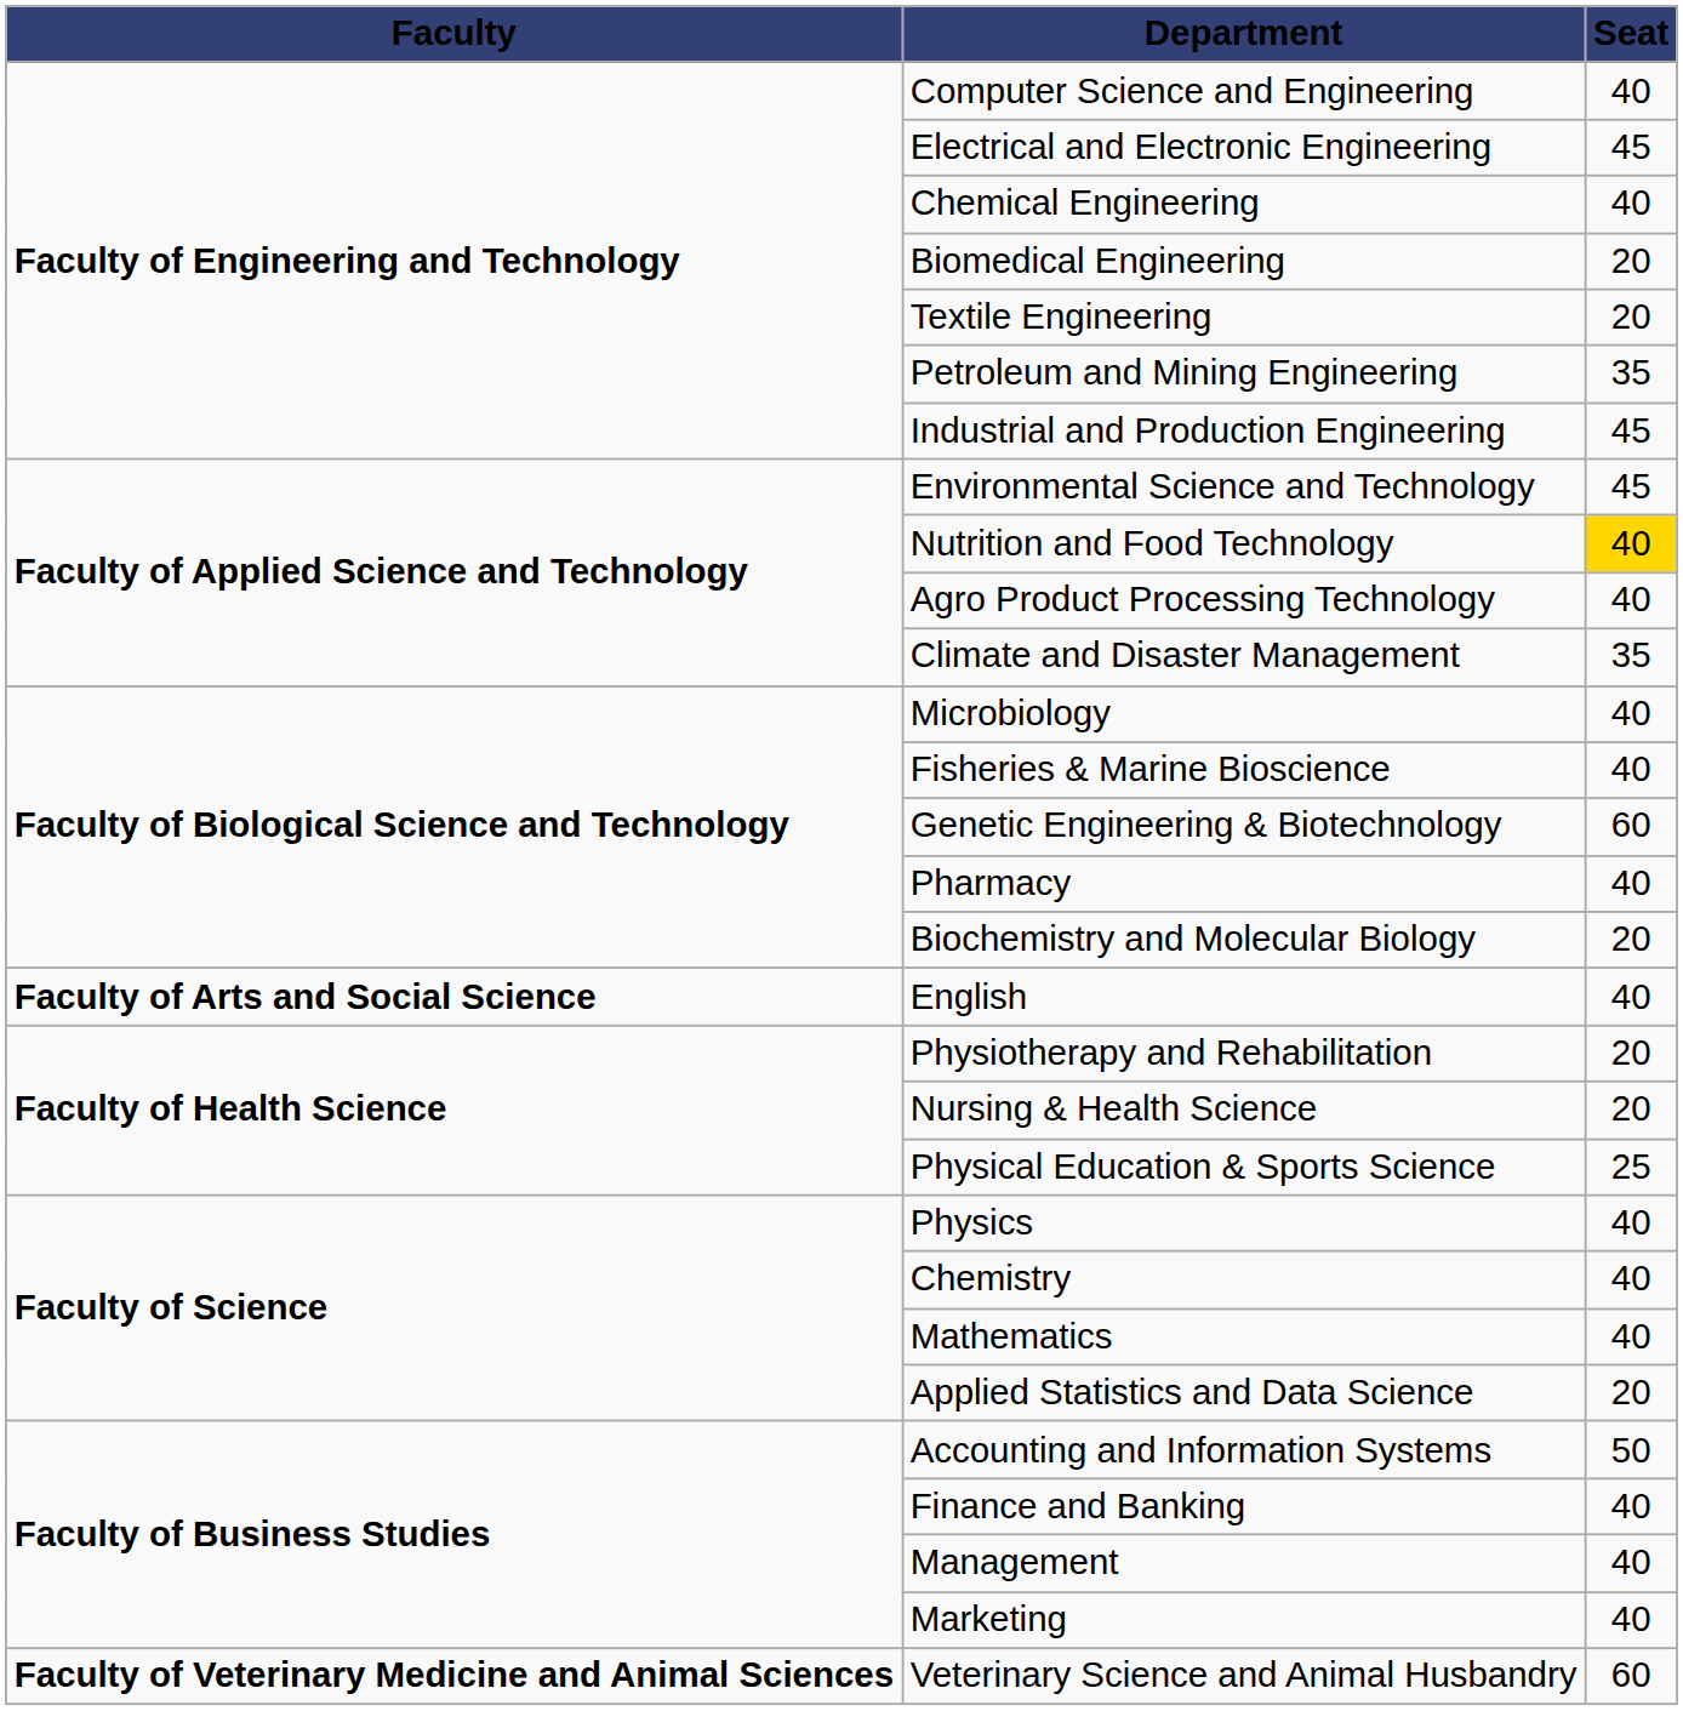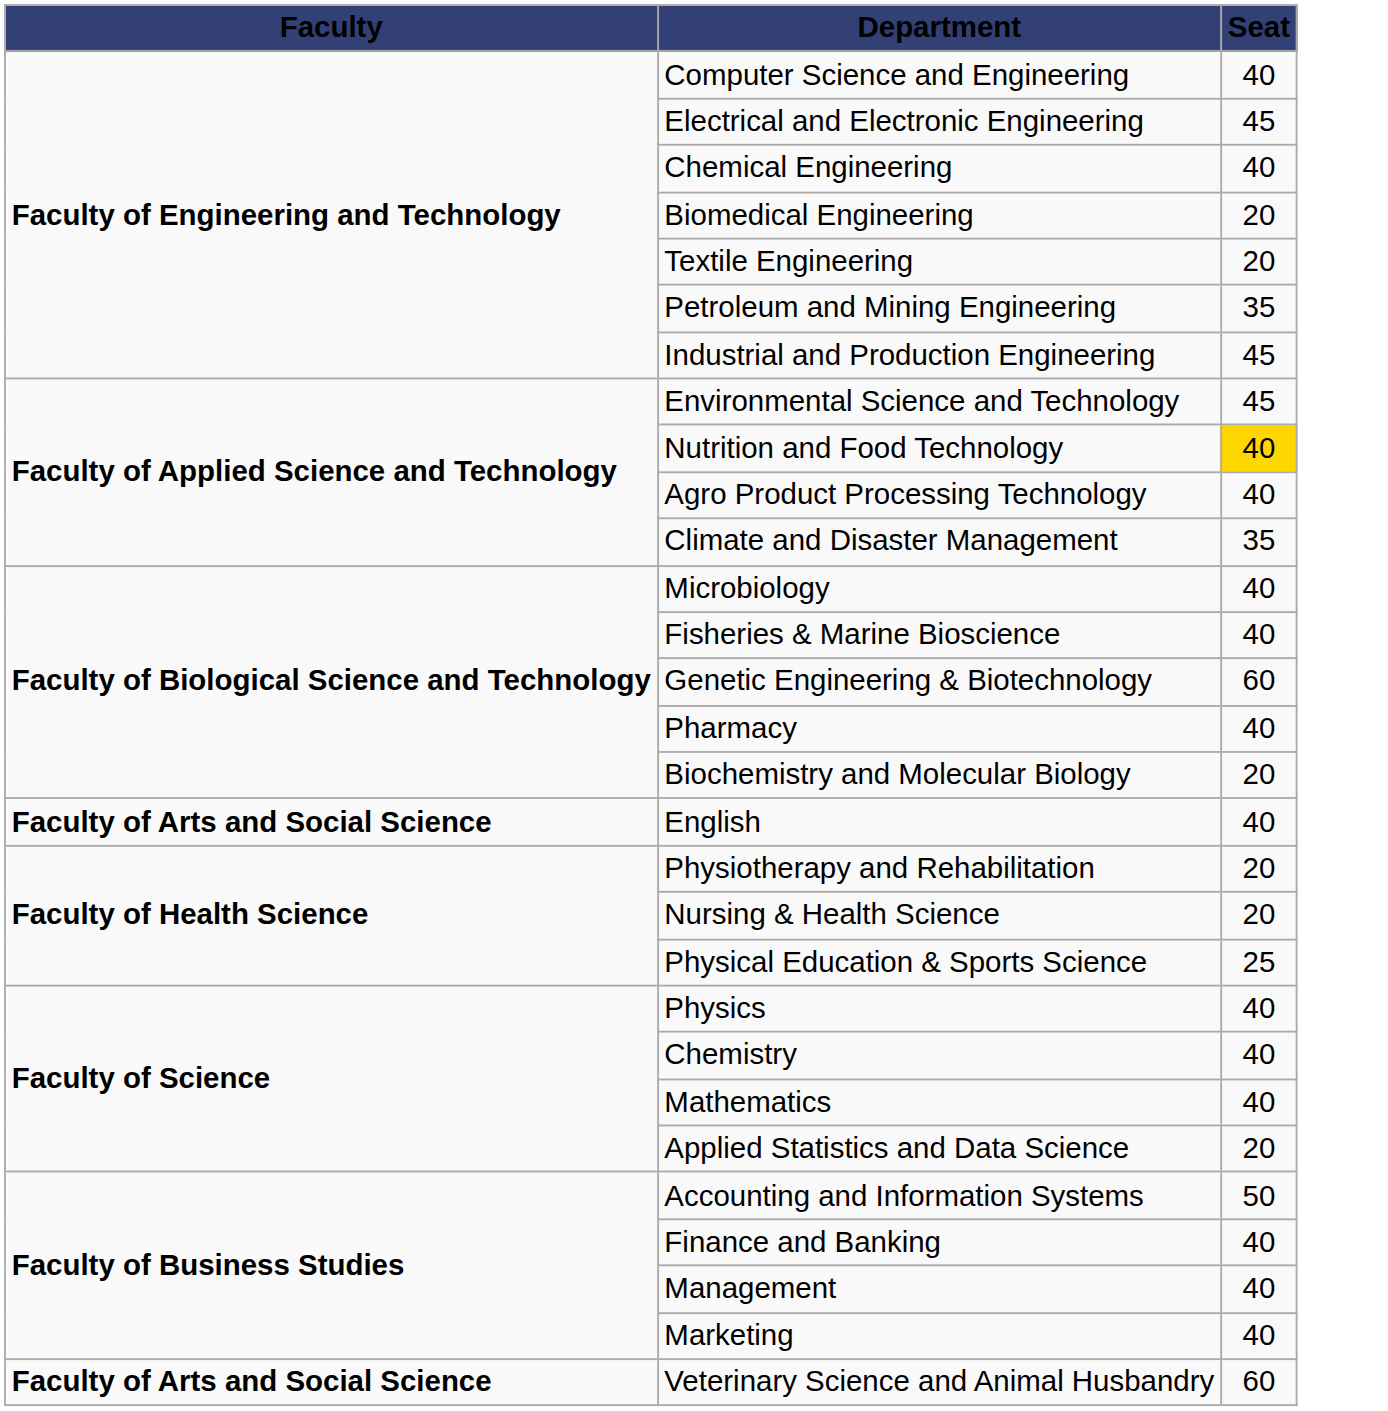 <table class = "wikitable">
 <tr>
 <th style='background: #334075'><span>Faculty</span></th>
 <th style='background: #334075'><span>Department</span></th>
 <th style='background: #334075'><span>Seat</span></th>
 </tr>
 <tr>
 <td rowspan=7><strong>Faculty of Engineering and Technology</strong></td>
 <td>Computer Science and Engineering</td>
 <td style="text-align:center;">40</td>
 </tr>
 <tr>
 <td>Electrical and Electronic Engineering</td>
 <td style="text-align:center;">45</td>
 </tr>
 <tr>
 <td>Chemical Engineering</td>
 <td style="text-align:center;">40</td>
 </tr>
 <tr>
 <td>Biomedical Engineering</td>
 <td style="text-align:center;">20</td>
 </tr>
 <tr>
 <td>Textile Engineering</td>
 <td style="text-align:center;">20</td>
 </tr>
 <tr>
 <td>Petroleum and Mining Engineering</td>
 <td style="text-align:center;">35</td>
 </tr>
 <tr>
 <td>Industrial and Production Engineering</td>
 <td style="text-align:center;">45</td>
 </tr>
 <tr>
 <td rowspan=4><strong>Faculty of Applied Science and Technology</strong></td>
 <td>Environmental Science and Technology</td>
 <td style="text-align:center;">45</td>
 </tr>
 <tr>
 <td>Nutrition and Food Technology</td>
 <td style="background: gold; text-align:center;">40</td>
 </tr>
 <tr>
 <td>Agro Product Processing Technology</td>
 <td style="text-align:center;">40</td>
 </tr>
 <tr>
 <td>Climate and Disaster Management</td>
 <td style="text-align:center;">35</td>
 </tr>
 <tr>
 <td rowspan=5><strong>Faculty of Biological Science and Technology</strong></td>
 <td>Microbiology</td>
 <td style="text-align:center;">40</td>
 </tr>
 <tr>
 <td>Fisheries & Marine Bioscience</td>
 <td style="text-align:center;">40</td>
 </tr>
 <tr>
 <td>Genetic Engineering & Biotechnology</td>
 <td style="text-align:center;">60</td>
 </tr>
 <tr>
 <td>Pharmacy</td>
 <td style="text-align:center;">40</td>
 </tr>
 <tr>
 <td>Biochemistry and Molecular Biology</td>
 <td style="text-align:center;">20</td>
 </tr>
 <tr>
 <td><strong>Faculty of Arts and Social Science</strong></td>
 <td>English</td>
 <td style="text-align:center;">40</td>
 </tr>
 <tr>
 <td rowspan=3><strong>Faculty of Health Science</strong></td>
 <td>Physiotherapy and Rehabilitation</td>
 <td style="text-align:center;">20</td>
 </tr>
 <tr>
 <td>Nursing & Health Science</td>
 <td style="text-align:center;">20</td>
 </tr>
 <tr>
 <td>Physical Education & Sports Science</td>
 <td style="text-align:center;">25</td>
 </tr>
 <tr>
 <td rowspan=4><strong>Faculty of Science</strong></td>
 <td>Physics</td>
 <td style="text-align:center;">40</td>
 </tr>
 <tr>
 <td>Chemistry</td>
 <td style="text-align:center;">40</td>
 </tr>
 <tr>
 <td>Mathematics</td>
 <td style="text-align:center;">40</td>
 </tr>
 <tr>
 <td>Applied Statistics and Data Science</td>
 <td style="text-align:center;">20</td>
 </tr>
 <tr>
 <td rowspan=4><strong>Faculty of Business Studies</strong></td>
 <td>Accounting and Information Systems</td>
 <td style="text-align:center;">50</td>
 </tr>
 <tr>
 <td>Finance and Banking</td>
 <td style="text-align:center;">40</td>
 </tr>
 <tr>
 <td>Management</td>
 <td style="text-align:center;">40</td>
 </tr>
 <tr>
 <td>Marketing</td>
 <td style="text-align:center;">40</td>
 </tr>
 <tr>
-<td><strong>Faculty of Veterinary Medicine and Animal Sciences</strong></td>
+<td><strong>Faculty of Arts and Social Science</strong></td>
 <td>Veterinary Science and Animal Husbandry</td>
 <td style="text-align:center;">60</td>
 </tr>
 </table>
